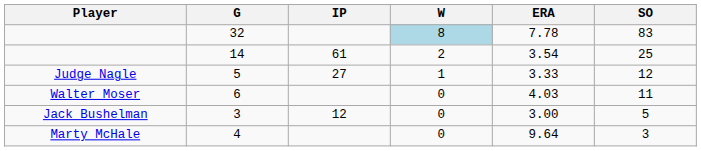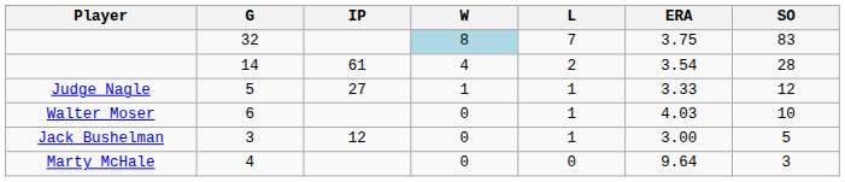 <table class="wikitable sortable" style="text-align:center; font-size: 95%;">
 <tr>
 <th bgcolor="#DDDDFF" width="16%">Player</th>
 <th bgcolor="#DDDDFF" width="9%">G</th>
 <th bgcolor="#DDDDFF" width="9%">IP</th>
 <th bgcolor="#DDDDFF" width="9%">W</th>
+<th bgcolor="#DDDDFF" width="9%">L</th>
 <th bgcolor="#DDDDFF" width="9%">ERA</th>
 <th bgcolor="#DDDDFF" width="9%">SO</th>
 </tr>
 <tr>
 <td></td>
 <td>32</td>
 <td></td>
 <td style="background: lightblue;">8</td>
-<td>7.78</td>
+<td>7</td>
+<td>3.75</td>
 <td>83</td>
 </tr>
 <tr>
 <td></td>
 <td>14</td>
 <td>61</td>
+<td>4</td>
 <td>2</td>
 <td>3.54</td>
-<td>25</td>
+<td>28</td>
 </tr>
 <tr>
 <td><a href='#'>Judge Nagle</a></td>
 <td>5</td>
 <td>27</td>
+<td>1</td>
 <td>1</td>
 <td>3.33</td>
 <td>12</td>
 </tr>
 <tr>
 <td><a href='#'>Walter Moser</a></td>
 <td>6</td>
 <td></td>
 <td>0</td>
+<td>1</td>
 <td>4.03</td>
-<td>11</td>
+<td>10</td>
 </tr>
 <tr>
 <td><a href='#'>Jack Bushelman</a></td>
 <td>3</td>
 <td>12</td>
 <td>0</td>
+<td>1</td>
 <td>3.00</td>
 <td>5</td>
 </tr>
 <tr>
 <td><a href='#'>Marty McHale</a></td>
 <td>4</td>
 <td></td>
 <td>0</td>
+<td>0</td>
 <td>9.64</td>
 <td>3</td>
 </tr>
 </table>
